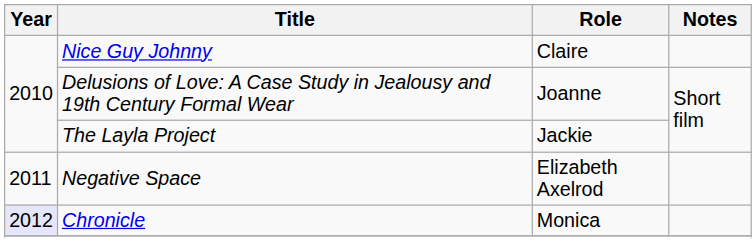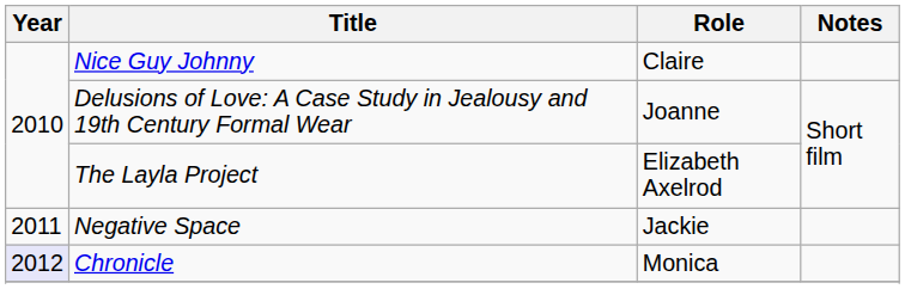 <table class="wikitable sortable">
 <tr>
 <th>Year</th>
 <th>Title</th>
 <th>Role</th>
 <th>Notes</th>
 </tr>
 <tr>
 <td rowspan="3">2010</td>
 <td><em><a href='#'>Nice Guy Johnny</a></em></td>
 <td>Claire</td>
 <td></td>
 </tr>
 <tr>
 <td><em>Delusions of Love: A Case Study in Jealousy and 19th Century Formal Wear</em></td>
 <td>Joanne</td>
 <td rowspan="2">Short film</td>
 </tr>
 <tr>
 <td><em>The Layla Project</em></td>
-<td>Jackie</td>
+<td>Elizabeth Axelrod</td>
 </tr>
 <tr>
 <td>2011</td>
 <td><em>Negative Space</em></td>
-<td>Elizabeth Axelrod</td>
+<td>Jackie</td>
 <td></td>
 </tr>
 <tr>
 <td style="background: lavender;">2012</td>
 <td><em><a href='#'>Chronicle</a></em></td>
 <td>Monica</td>
 <td></td>
 </tr>
 <tr>
 </tr>
 <tr 2006 || >
 </tr>
 <tr>
 </tr>
 </table>
